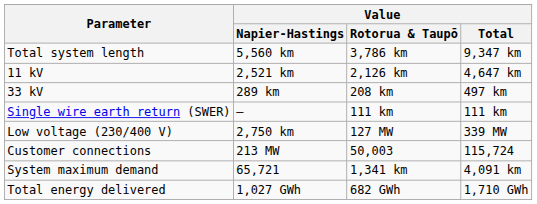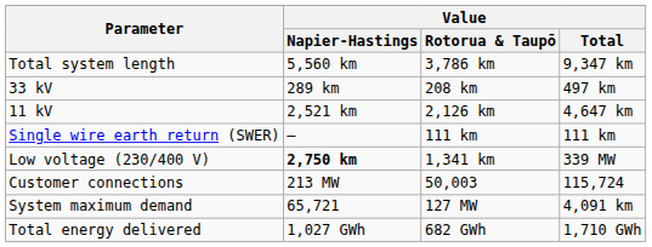 <table class="wikitable">
 <tr>
 </tr>
 <tr>
 <th rowspan=2>Parameter</th>
 <th colspan=3>Value</th>
 </tr>
 <tr>
 <th>Napier-Hastings</th>
 <th>Rotorua & Taupō</th>
 <th>Total</th>
 </tr>
 <tr>
 <td>Total system length</td>
 <td>5,560 km</td>
 <td>3,786 km</td>
 <td>9,347 km</td>
 </tr>
 <tr>
+<td>33 kV</td>
+<td>289 km</td>
+<td>208 km</td>
+<td>497 km</td>
+</tr>
+<tr>
 <td>11 kV</td>
 <td>2,521 km</td>
 <td>2,126 km</td>
 <td>4,647 km</td>
-</tr>
-<tr>
-<td>33 kV</td>
-<td>289 km</td>
-<td>208 km</td>
-<td>497 km</td>
 </tr>
 <tr>
 <td><a href='#'>Single wire earth return</a> (SWER)</td>
 <td>–</td>
 <td>111 km</td>
 <td>111 km</td>
 </tr>
 <tr>
 <td>Low voltage (230/400 V)</td>
-<td>2,750 km</td>
-<td>127 MW</td>
+<td><strong>2,750 km</strong></td>
+<td>1,341 km</td>
 <td>339 MW</td>
 </tr>
 <tr>
 <td>Customer connections</td>
 <td>213 MW</td>
 <td>50,003</td>
 <td>115,724</td>
 </tr>
 <tr>
 <td>System maximum demand</td>
 <td>65,721</td>
-<td>1,341 km</td>
+<td>127 MW</td>
 <td>4,091 km</td>
 </tr>
 <tr>
 <td>Total energy delivered</td>
 <td>1,027 GWh</td>
 <td>682 GWh</td>
 <td>1,710 GWh</td>
 </tr>
 </table>
